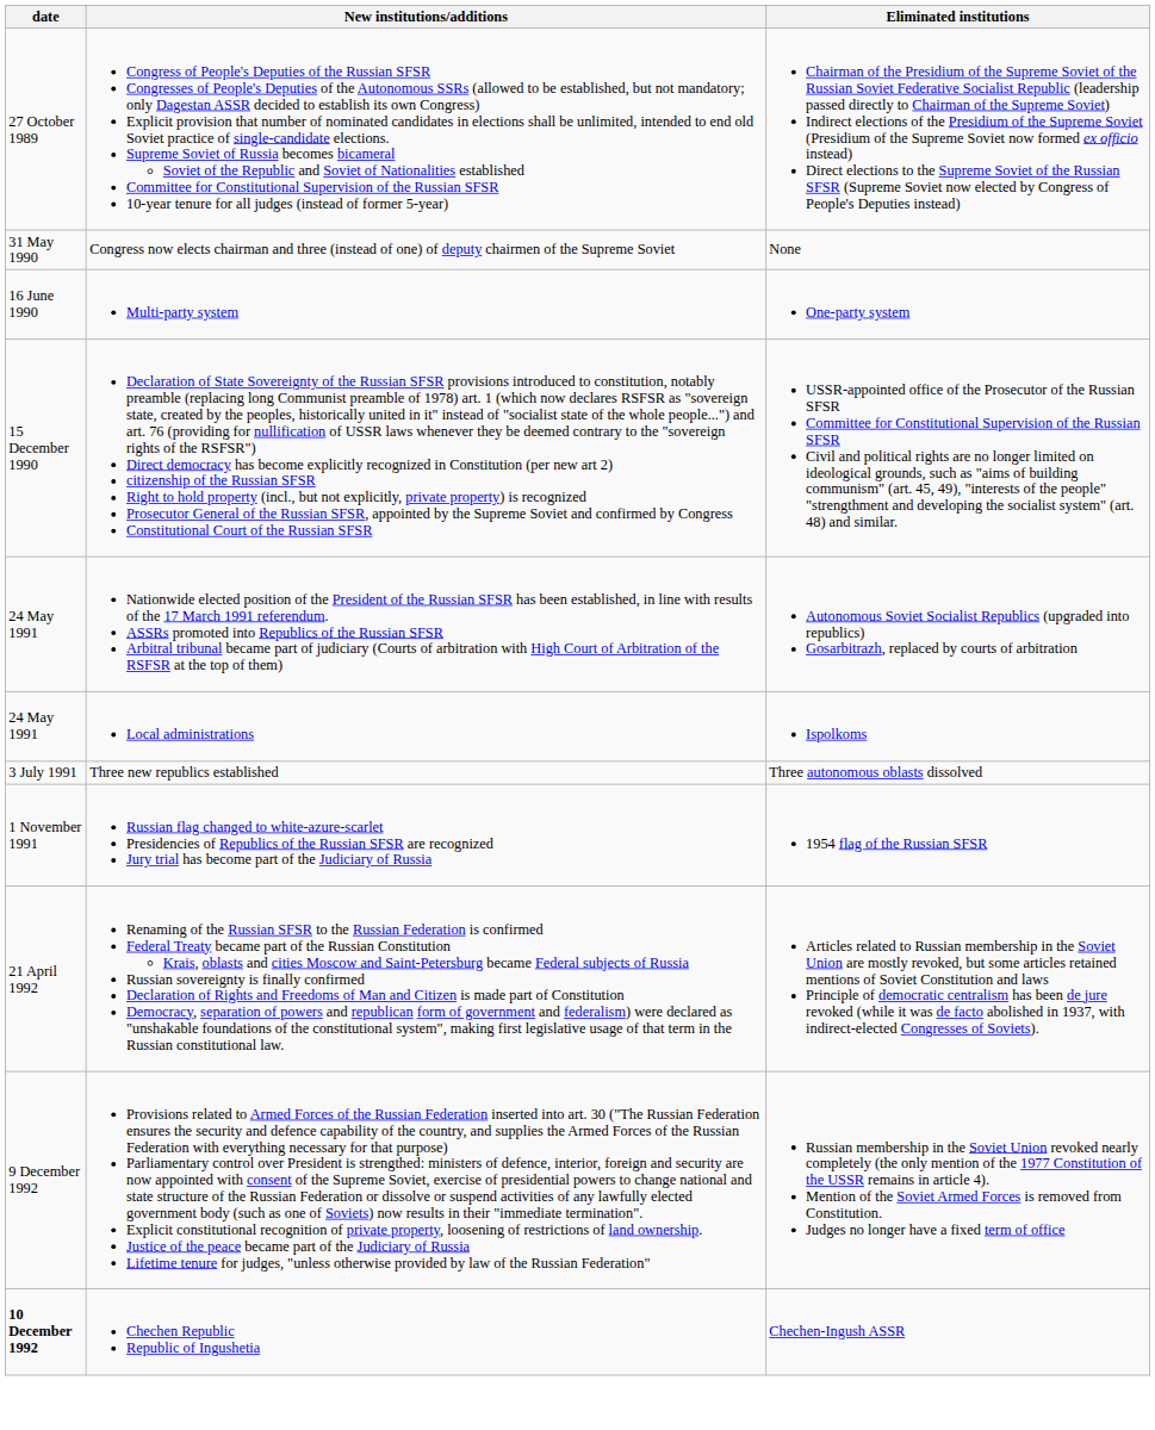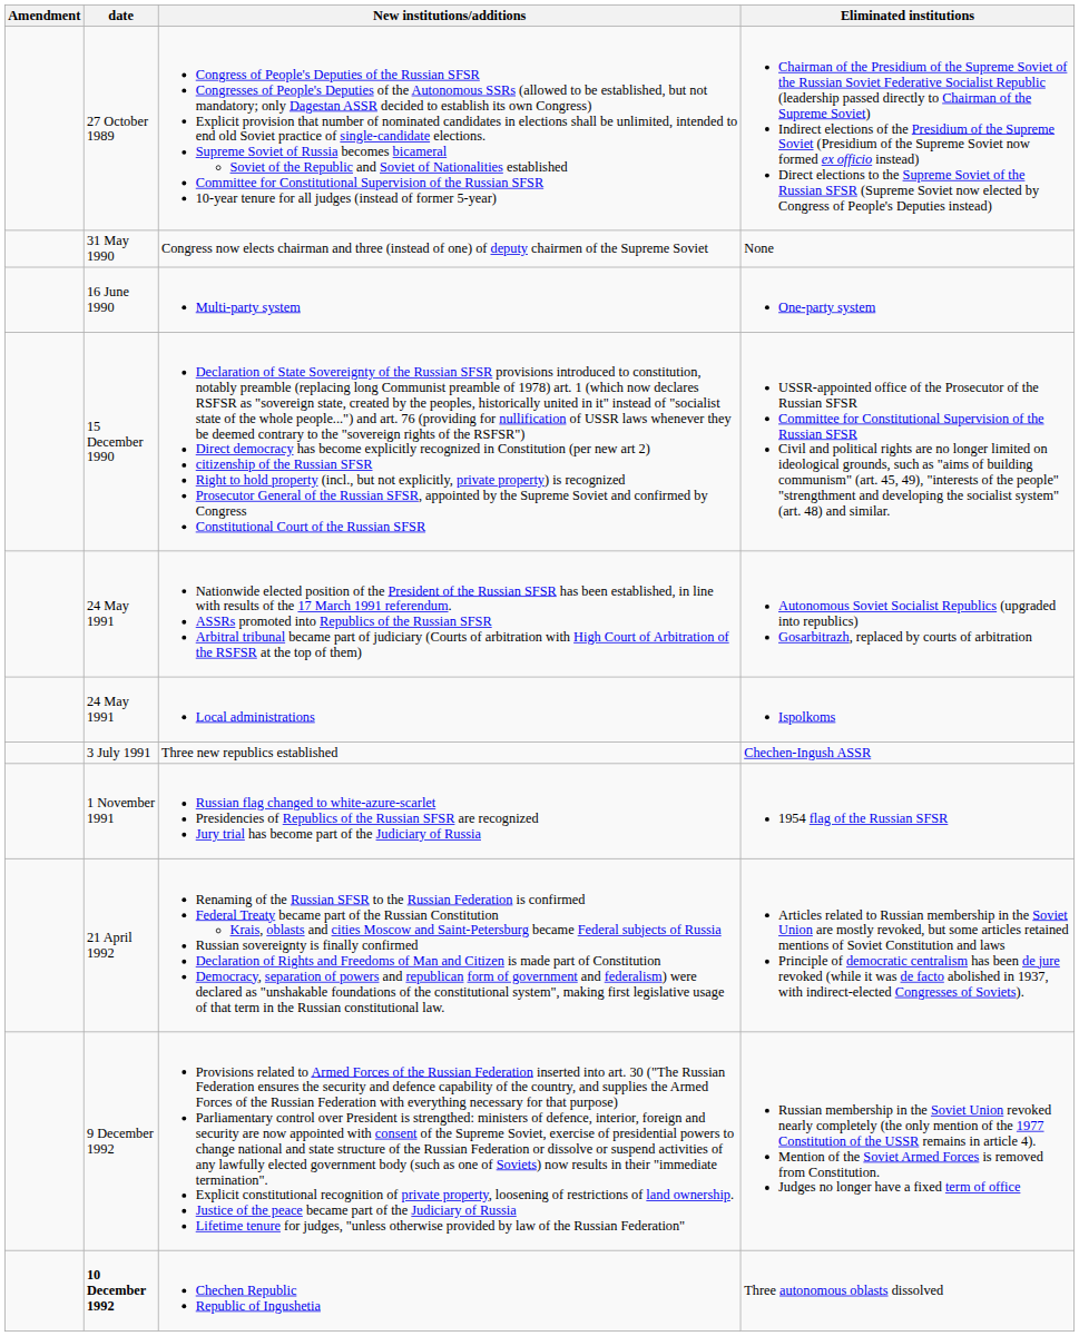 <table class="wikitable">
 <tr>
+<th>Amendment</th>
 <th>date</th>
 <th>New institutions/additions</th>
 <th>Eliminated institutions</th>
 </tr>
 <tr>
+<td></td>
 <td>27 October 1989</td>
 <td><br><ul><li><a href='#'>Congress of People's Deputies of the Russian SFSR</a></li><li><a href='#'>Congresses of People's Deputies</a> of the <a href='#'>Autonomous SSRs</a> (allowed to be established, but not mandatory; only <a href='#'>Dagestan ASSR</a> decided to establish its own Congress)</li><li>Explicit provision that number of nominated candidates in elections shall be unlimited, intended to end old Soviet practice of <a href='#'>single-candidate</a> elections.</li><li><a href='#'>Supreme Soviet of Russia</a> becomes <a href='#'>bicameral</a><ul><li><a href='#'>Soviet of the Republic</a> and <a href='#'>Soviet of Nationalities</a> established</li></ul></li><li><a href='#'>Committee for Constitutional Supervision of the Russian SFSR</a></li><li>10-year tenure for all judges (instead of former 5-year)</li></ul></td>
 <td><br><ul><li><a href='#'>Chairman of the Presidium of the Supreme Soviet of the Russian Soviet Federative Socialist Republic</a> (leadership passed directly to <a href='#'>Chairman of the Supreme Soviet</a>)</li><li>Indirect elections of the <a href='#'>Presidium of the Supreme Soviet</a> (Presidium of the Supreme Soviet now formed <em><a href='#'>ex officio</a></em>  instead)</li><li>Direct elections to the <a href='#'>Supreme Soviet of the Russian SFSR</a> (Supreme Soviet now elected by Congress of People's Deputies instead)</li></ul></td>
 </tr>
 <tr>
+<td></td>
 <td>31 May 1990</td>
 <td>Congress now elects chairman and three (instead of one) of <a href='#'>deputy</a> chairmen of the Supreme Soviet</td>
 <td>None</td>
 </tr>
 <tr>
+<td></td>
 <td>16 June 1990</td>
 <td><br><ul><li><a href='#'>Multi-party system</a></li></ul></td>
 <td><br><ul><li><a href='#'>One-party system</a></li></ul></td>
 </tr>
 <tr>
+<td></td>
 <td>15 December 1990</td>
 <td><br><ul><li><a href='#'>Declaration of State Sovereignty of the Russian SFSR</a> provisions introduced to constitution, notably preamble (replacing long Communist preamble of 1978) art. 1 (which now declares RSFSR as "sovereign state, created by the peoples, historically united in it" instead of "socialist state of the whole people...") and art. 76 (providing for  <a href='#'>nullification</a> of USSR laws whenever they be deemed contrary to the "sovereign rights of the RSFSR")</li><li><a href='#'>Direct democracy</a> has become explicitly recognized in Constitution (per new art 2)</li><li><a href='#'>citizenship of the Russian SFSR</a></li><li><a href='#'>Right to hold property</a> (incl., but not explicitly, <a href='#'>private property</a>) is recognized</li><li><a href='#'>Prosecutor General of the Russian SFSR</a>, appointed by the Supreme Soviet and confirmed by Congress</li><li><a href='#'>Constitutional Court of the Russian SFSR</a></li></ul></td>
 <td><br><ul><li>USSR-appointed office of the Prosecutor of the Russian SFSR</li><li><a href='#'>Committee for Constitutional Supervision of the Russian SFSR</a></li><li>Civil and political rights are no longer limited on ideological grounds, such as "aims of building communism" (art. 45, 49), "interests of the people" "strengthment and developing the socialist system" (art. 48) and similar.</li></ul></td>
 </tr>
 <tr>
+<td></td>
 <td>24 May 1991</td>
 <td><br><ul><li>Nationwide elected position of the <a href='#'>President of the Russian SFSR</a> has been established, in line with results of the <a href='#'>17 March 1991 referendum</a>.</li><li><a href='#'>ASSRs</a> promoted into <a href='#'>Republics of the Russian SFSR</a></li><li><a href='#'>Arbitral tribunal</a> became part of judiciary (Courts of arbitration with <a href='#'>High Court of Arbitration of the RSFSR</a> at the top of them)</li></ul></td>
 <td><br><ul><li><a href='#'>Autonomous Soviet Socialist Republics</a> (upgraded into republics)</li><li><a href='#'>Gosarbitrazh</a>, replaced by courts of arbitration</li></ul></td>
 </tr>
 <tr>
+<td></td>
 <td>24 May 1991</td>
 <td><br><ul><li><a href='#'>Local administrations</a></li></ul></td>
 <td><br><ul><li><a href='#'>Ispolkoms</a></li></ul></td>
 </tr>
 <tr>
+<td></td>
 <td>3 July 1991</td>
 <td>Three new republics established</td>
-<td>Three <a href='#'>autonomous oblasts</a> dissolved</td>
+<td><a href='#'>Chechen-Ingush ASSR</a></td>
 </tr>
 <tr>
+<td></td>
 <td>1 November 1991</td>
 <td><br><ul><li><a href='#'>Russian flag changed to white-azure-scarlet</a></li><li>Presidencies of <a href='#'>Republics of the Russian SFSR</a> are recognized</li><li><a href='#'>Jury trial</a> has become part of the <a href='#'>Judiciary of Russia</a></li></ul></td>
 <td><br><ul><li>1954 <a href='#'>flag of the Russian SFSR</a></li></ul></td>
 </tr>
 <tr>
+<td></td>
 <td>21 April 1992</td>
 <td><br><ul><li>Renaming of the <a href='#'>Russian SFSR</a> to the <a href='#'>Russian Federation</a> is confirmed</li><li><a href='#'>Federal Treaty</a> became part of the Russian Constitution<ul><li><a href='#'>Krais</a>, <a href='#'>oblasts</a> and <a href='#'>cities Moscow and Saint-Petersburg</a> became <a href='#'>Federal subjects of Russia</a></li></ul></li><li>Russian sovereignty is finally confirmed</li><li><a href='#'>Declaration of Rights and Freedoms of Man and Citizen</a> is made part of Constitution</li><li><a href='#'>Democracy</a>, <a href='#'>separation of powers</a> and <a href='#'>republican</a> <a href='#'>form of government</a> and <a href='#'>federalism</a>) were declared as "unshakable foundations of the constitutional system", making first legislative usage of that term in the Russian constitutional law.</li></ul></td>
 <td><br><ul><li>Articles related to Russian membership in the <a href='#'>Soviet Union</a> are mostly revoked, but some articles retained mentions of Soviet Constitution and laws</li><li>Principle of <a href='#'>democratic centralism</a> has been <a href='#'>de jure</a> revoked (while it was <a href='#'>de facto</a> abolished in 1937, with indirect-elected <a href='#'>Congresses of Soviets</a>).</li></ul></td>
 </tr>
 <tr>
+<td></td>
 <td>9 December 1992</td>
 <td><br><ul><li>Provisions related to <a href='#'>Armed Forces of the Russian Federation</a> inserted into art. 30 ("The Russian Federation ensures the security and defence capability of the country, and supplies the Armed Forces of the Russian Federation with everything necessary for that purpose)</li><li>Parliamentary control over President is strengthed: ministers of defence, interior, foreign and security are now appointed with <a href='#'>consent</a> of the Supreme Soviet, exercise of presidential powers to change national and state structure of the Russian Federation or dissolve or suspend activities of any lawfully elected government body (such as one of <a href='#'>Soviets</a>) now results in their "immediate termination".</li><li>Explicit constitutional recognition of <a href='#'>private property</a>, loosening of restrictions of <a href='#'>land ownership</a>.</li><li><a href='#'>Justice of the peace</a> became part of the <a href='#'>Judiciary of Russia</a></li><li><a href='#'>Lifetime tenure</a> for judges, "unless otherwise provided by law of the Russian Federation"</li></ul></td>
 <td><br><ul><li>Russian membership in the <a href='#'>Soviet Union</a> revoked nearly completely (the only mention of the <a href='#'>1977 Constitution of the USSR</a> remains in article 4).</li><li>Mention of the <a href='#'>Soviet Armed Forces</a> is removed from Constitution.</li><li>Judges no longer have a fixed <a href='#'>term of office</a></li></ul></td>
 </tr>
 <tr>
+<td></td>
 <td><strong>10 December 1992</strong></td>
 <td><br><ul><li><a href='#'>Chechen Republic</a></li><li><a href='#'>Republic of Ingushetia</a></li></ul></td>
-<td><a href='#'>Chechen-Ingush ASSR</a></td>
+<td>Three <a href='#'>autonomous oblasts</a> dissolved</td>
 </tr>
 </table>
